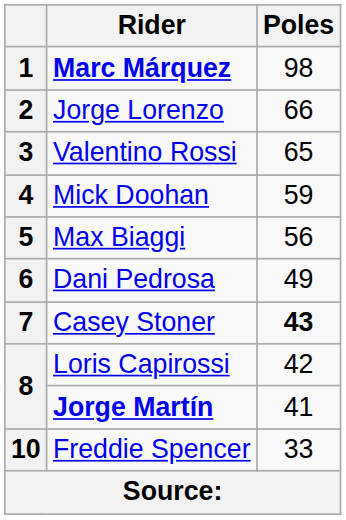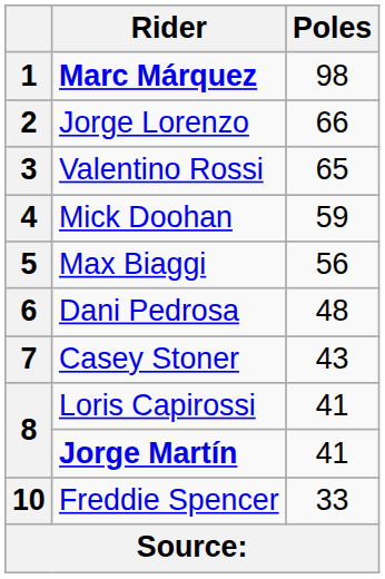 <table class="wikitable sortable">
 <tr>
 <th></th>
 <th>Rider</th>
 <th>Poles</th>
 </tr>
 <tr>
 <th>1</th>
 <td> <strong><a href='#'>Marc Márquez</a></strong></td>
 <td align="center">98</td>
 </tr>
 <tr>
 <th>2</th>
 <td> <a href='#'>Jorge Lorenzo</a></td>
 <td align="center">66</td>
 </tr>
 <tr>
 <th>3</th>
 <td> <a href='#'>Valentino Rossi</a></td>
 <td align="center">65</td>
 </tr>
 <tr>
 <th>4</th>
 <td> <a href='#'>Mick Doohan</a></td>
 <td align="center">59</td>
 </tr>
 <tr>
 <th>5</th>
 <td> <a href='#'>Max Biaggi</a></td>
 <td align="center">56</td>
 </tr>
 <tr>
 <th>6</th>
 <td> <a href='#'>Dani Pedrosa</a></td>
-<td align="center">49</td>
+<td align="center">48</td>
 </tr>
 <tr>
 <th>7</th>
 <td> <a href='#'>Casey Stoner</a></td>
-<td align="center"><strong>43</strong></td>
+<td align="center">43</td>
 </tr>
 <tr>
 <th rowspan="2">8</th>
 <td> <a href='#'>Loris Capirossi</a></td>
-<td align="center">42</td>
+<td align="center">41</td>
 </tr>
 <tr>
 <td align="left"> <strong><a href='#'>Jorge Martín</a></strong></td>
 <td align="center">41</td>
 </tr>
 <tr>
 <th>10</th>
 <td> <a href='#'>Freddie Spencer</a></td>
 <td align="center">33</td>
 </tr>
 <tr>
 <th colspan=3>Source:</th>
 </tr>
 </table>
